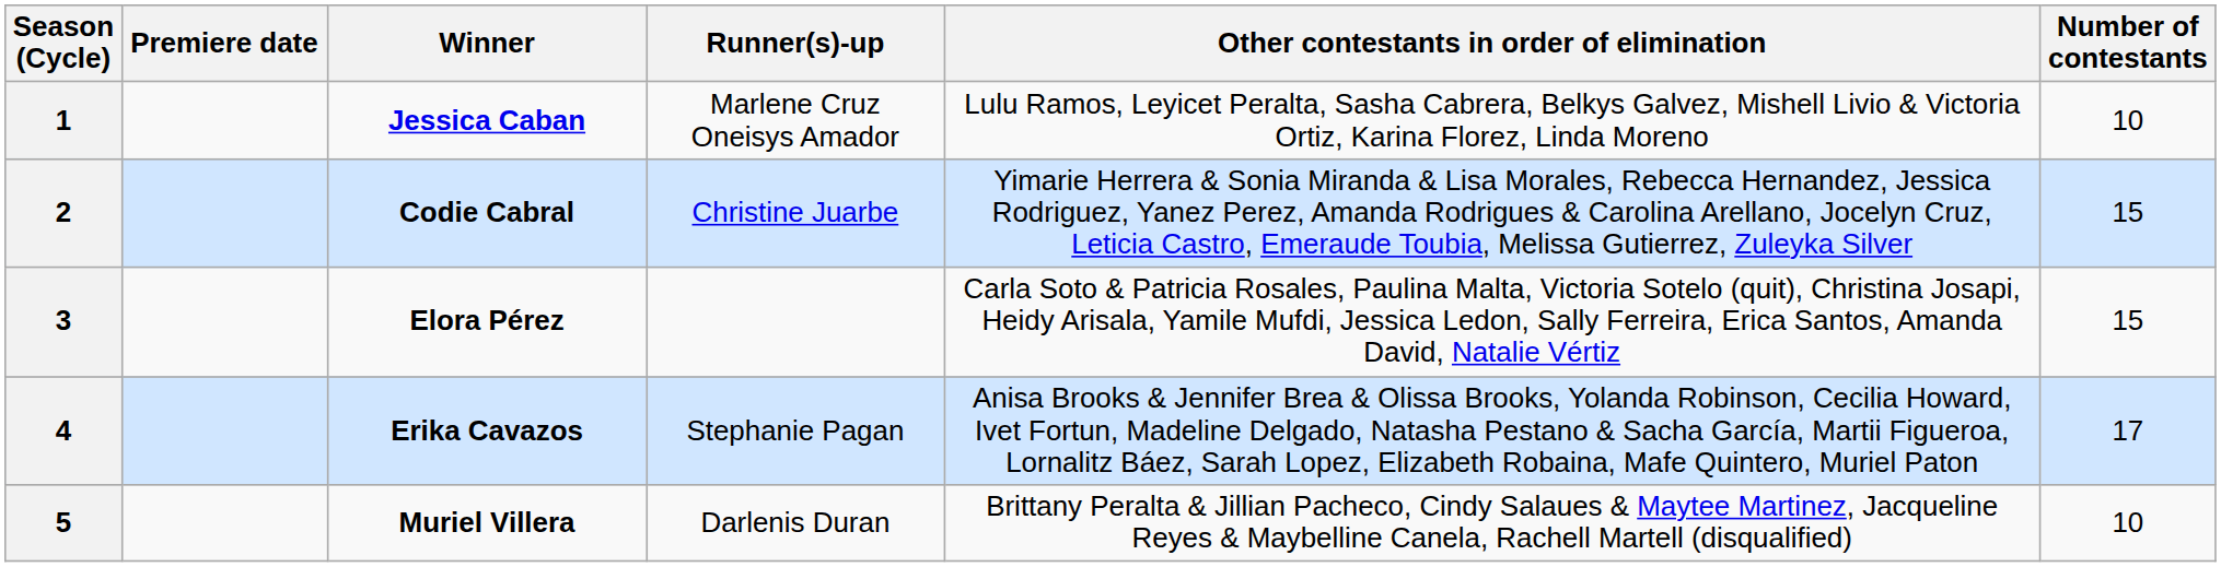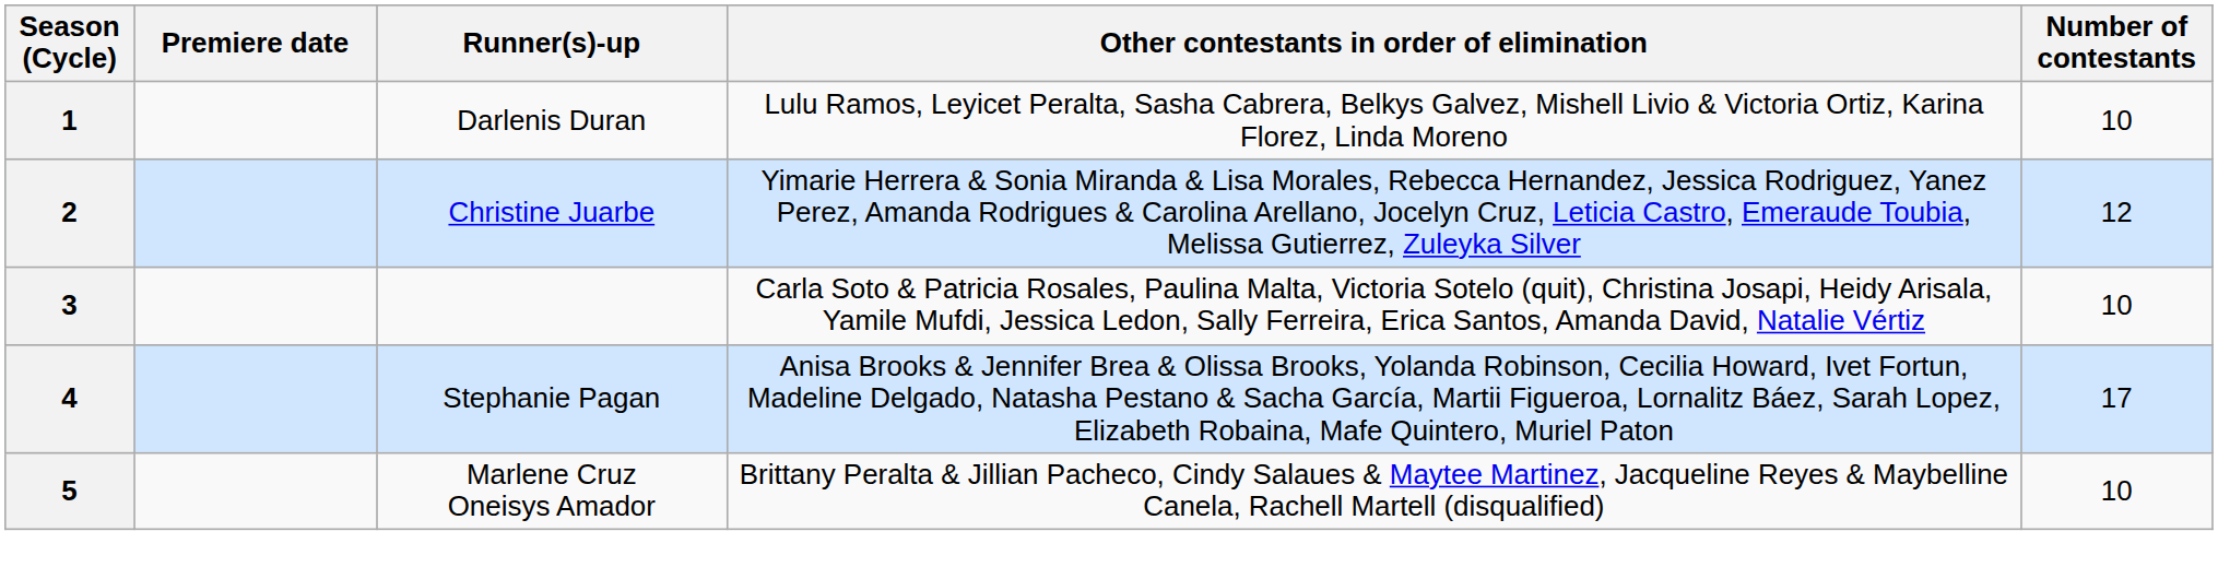 <table class="wikitable" style="white-space:wrap; text-align:center">
 <tr>
 <th style="width:3%;">Season (Cycle)</th>
 <th style="width:9%;">Premiere date</th>
-<th width=14%>Winner</th>
 <th width=13%>Runner(s)-up</th>
 <th style="width:48%;">Other contestants in order of elimination</th>
 <th style="width:4%;">Number of contestants</th>
 </tr>
 <tr>
 <th>1</th>
 <td></td>
-<td><strong><a href='#'>Jessica Caban</a></strong></td>
-<td>Marlene Cruz <br>Oneisys Amador</td>
+<td>Darlenis Duran</td>
 <td>Lulu Ramos, Leyicet Peralta, Sasha Cabrera, Belkys Galvez, Mishell Livio & Victoria Ortiz, Karina Florez, Linda Moreno</td>
 <td>10</td>
 </tr>
 <tr style="background: #D0E6FF;">
 <th>2</th>
 <td></td>
-<td><strong>Codie Cabral</strong></td>
 <td><a href='#'>Christine Juarbe</a></td>
 <td>Yimarie Herrera & Sonia Miranda & Lisa Morales, Rebecca Hernandez, Jessica Rodriguez, Yanez Perez, Amanda Rodrigues & Carolina Arellano, Jocelyn Cruz, <a href='#'>Leticia Castro</a>, <a href='#'>Emeraude Toubia</a>, Melissa Gutierrez, <a href='#'>Zuleyka Silver</a></td>
-<td>15</td>
+<td>12</td>
 </tr>
 <tr>
 <th>3</th>
 <td></td>
-<td><strong>Elora Pérez</strong></td>
 <td><br></td>
 <td>Carla Soto & Patricia Rosales, Paulina Malta, Victoria Sotelo (quit), Christina Josapi, Heidy Arisala, Yamile Mufdi, Jessica Ledon, Sally Ferreira, Erica Santos, Amanda David, <a href='#'>Natalie Vértiz</a></td>
-<td>15</td>
+<td>10</td>
 </tr>
 <tr style="background: #D0E6FF;">
 <th>4</th>
 <td></td>
-<td><strong>Erika Cavazos</strong></td>
 <td>Stephanie Pagan</td>
 <td>Anisa Brooks & Jennifer Brea & Olissa Brooks, Yolanda Robinson, Cecilia Howard, Ivet Fortun, Madeline Delgado, Natasha Pestano & Sacha García, Martii Figueroa, Lornalitz Báez, Sarah Lopez, Elizabeth Robaina, Mafe Quintero, Muriel Paton</td>
 <td>17</td>
 </tr>
 <tr>
 <th>5</th>
 <td></td>
-<td><strong>Muriel Villera</strong></td>
-<td>Darlenis Duran</td>
+<td>Marlene Cruz <br>Oneisys Amador</td>
 <td>Brittany Peralta & Jillian Pacheco, Cindy Salaues & <a href='#'>Maytee Martinez</a>, Jacqueline Reyes & Maybelline Canela, Rachell Martell (disqualified)</td>
 <td>10</td>
 </tr>
 </table>
